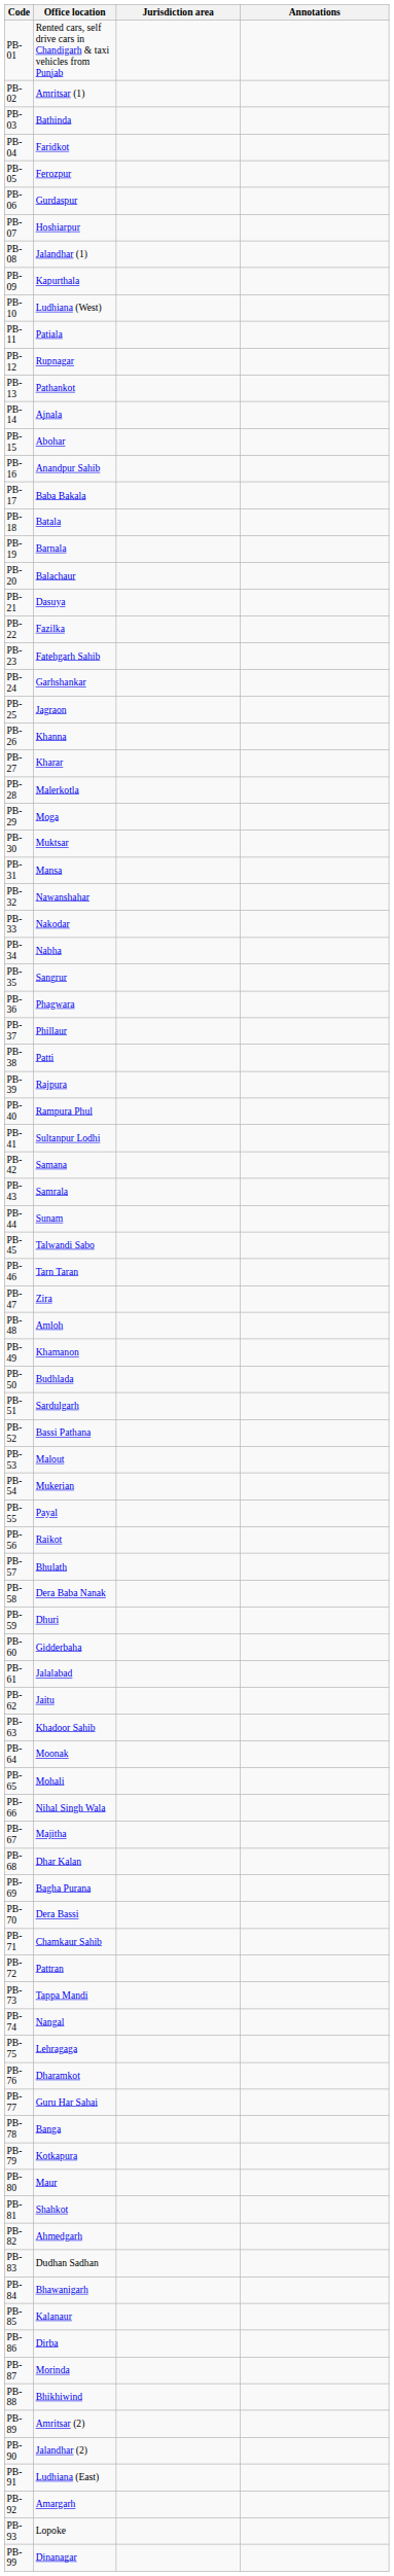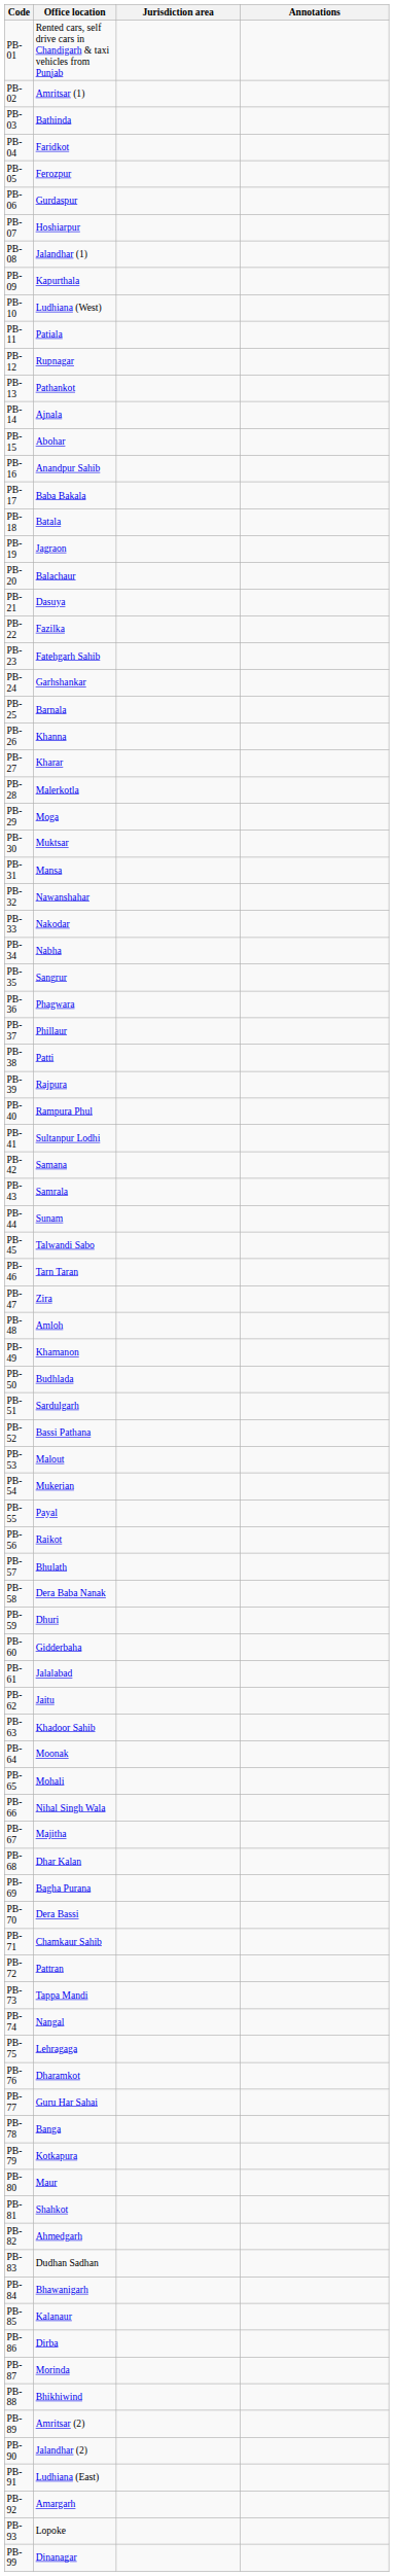 <table class="wikitable sortable" style="width:100%;" border="1" cellspacing="0" cellpadding="3">
 <tr>
 <th scope="col" style="width:7%">Code</th>
 <th scope="col" style="width:20%">Office location</th>
 <th scope="col" style="width:30%">Jurisdiction area</th>
 <th scope="col" style="width:36%" class="unsortable">Annotations</th>
 </tr>
 <tr>
 <td>PB-01</td>
 <td>Rented cars, self drive cars in <a href='#'>Chandigarh</a> & taxi vehicles from <a href='#'>Punjab</a></td>
 <td></td>
 <td></td>
 </tr>
 <tr>
 <td>PB-02</td>
 <td><a href='#'>Amritsar</a> (1)</td>
 <td></td>
 <td></td>
 </tr>
 <tr>
 <td>PB-03</td>
 <td><a href='#'>Bathinda</a></td>
 <td></td>
 <td></td>
 </tr>
 <tr>
 <td>PB-04</td>
 <td><a href='#'>Faridkot</a></td>
 <td></td>
 <td></td>
 </tr>
 <tr>
 <td>PB-05</td>
 <td><a href='#'>Ferozpur</a></td>
 <td></td>
 <td></td>
 </tr>
 <tr>
 <td>PB-06</td>
 <td><a href='#'>Gurdaspur</a></td>
 <td></td>
 <td></td>
 </tr>
 <tr>
 <td>PB-07</td>
 <td><a href='#'>Hoshiarpur</a></td>
 <td></td>
 <td></td>
 </tr>
 <tr>
 <td>PB-08</td>
 <td><a href='#'>Jalandhar</a> (1)</td>
 <td></td>
 <td></td>
 </tr>
 <tr>
 <td>PB-09</td>
 <td><a href='#'>Kapurthala</a></td>
 <td></td>
 <td></td>
 </tr>
 <tr>
 <td>PB-10</td>
 <td><a href='#'>Ludhiana</a> (West)</td>
 <td></td>
 <td></td>
 </tr>
 <tr>
 <td>PB-11</td>
 <td><a href='#'>Patiala</a></td>
 <td></td>
 <td></td>
 </tr>
 <tr>
 <td>PB-12</td>
 <td><a href='#'>Rupnagar</a></td>
 <td></td>
 <td></td>
 </tr>
 <tr>
 <td>PB-13</td>
 <td><a href='#'>Pathankot</a></td>
 <td></td>
 <td></td>
 </tr>
 <tr>
 <td>PB-14</td>
 <td><a href='#'>Ajnala</a></td>
 <td></td>
 <td></td>
 </tr>
 <tr>
 <td>PB-15</td>
 <td><a href='#'>Abohar</a></td>
 <td></td>
 <td></td>
 </tr>
 <tr>
 <td>PB-16</td>
 <td><a href='#'>Anandpur Sahib</a></td>
 <td></td>
 <td></td>
 </tr>
 <tr>
 <td>PB-17</td>
 <td><a href='#'>Baba Bakala</a></td>
 <td></td>
 <td></td>
 </tr>
 <tr>
 <td>PB-18</td>
 <td><a href='#'>Batala</a></td>
 <td></td>
 <td></td>
 </tr>
 <tr>
 <td>PB-19</td>
-<td><a href='#'>Barnala</a></td>
+<td><a href='#'>Jagraon</a></td>
 <td></td>
 <td></td>
 </tr>
 <tr>
 <td>PB-20</td>
 <td><a href='#'>Balachaur</a></td>
 <td></td>
 <td></td>
 </tr>
 <tr>
 <td>PB-21</td>
 <td><a href='#'>Dasuya</a></td>
 <td></td>
 <td></td>
 </tr>
 <tr>
 <td>PB-22</td>
 <td><a href='#'>Fazilka</a></td>
 <td></td>
 <td></td>
 </tr>
 <tr>
 <td>PB-23</td>
 <td><a href='#'>Fatehgarh Sahib</a></td>
 <td></td>
 <td></td>
 </tr>
 <tr>
 <td>PB-24</td>
 <td><a href='#'>Garhshankar</a></td>
 <td></td>
 <td></td>
 </tr>
 <tr>
 <td>PB-25</td>
-<td><a href='#'>Jagraon</a></td>
+<td><a href='#'>Barnala</a></td>
 <td></td>
 <td></td>
 </tr>
 <tr>
 <td>PB-26</td>
 <td><a href='#'>Khanna</a></td>
 <td></td>
 <td></td>
 </tr>
 <tr>
 <td>PB-27</td>
 <td><a href='#'>Kharar</a></td>
 <td></td>
 <td></td>
 </tr>
 <tr>
 <td>PB-28</td>
 <td><a href='#'>Malerkotla</a></td>
 <td></td>
 <td></td>
 </tr>
 <tr>
 <td>PB-29</td>
 <td><a href='#'>Moga</a></td>
 <td></td>
 <td></td>
 </tr>
 <tr>
 <td>PB-30</td>
 <td><a href='#'>Muktsar</a></td>
 <td></td>
 <td></td>
 </tr>
 <tr>
 <td>PB-31</td>
 <td><a href='#'>Mansa</a></td>
 <td></td>
 <td></td>
 </tr>
 <tr>
 <td>PB-32</td>
 <td><a href='#'>Nawanshahar</a></td>
 <td></td>
 <td></td>
 </tr>
 <tr>
 <td>PB-33</td>
 <td><a href='#'>Nakodar</a></td>
 <td></td>
 <td></td>
 </tr>
 <tr>
 <td>PB-34</td>
 <td><a href='#'>Nabha</a></td>
 <td></td>
 <td></td>
 </tr>
 <tr>
 <td>PB-35</td>
 <td><a href='#'>Sangrur</a></td>
 <td></td>
 <td></td>
 </tr>
 <tr>
 <td>PB-36</td>
 <td><a href='#'>Phagwara</a></td>
 <td></td>
 <td></td>
 </tr>
 <tr>
 <td>PB-37</td>
 <td><a href='#'>Phillaur</a></td>
 <td></td>
 <td></td>
 </tr>
 <tr>
 <td>PB-38</td>
 <td><a href='#'>Patti</a></td>
 <td></td>
 <td></td>
 </tr>
 <tr>
 <td>PB-39</td>
 <td><a href='#'>Rajpura</a></td>
 <td></td>
 <td></td>
 </tr>
 <tr>
 <td>PB-40</td>
 <td><a href='#'>Rampura Phul</a></td>
 <td></td>
 <td></td>
 </tr>
 <tr>
 <td>PB-41</td>
 <td><a href='#'>Sultanpur Lodhi</a></td>
 <td></td>
 <td></td>
 </tr>
 <tr>
 <td>PB-42</td>
 <td><a href='#'>Samana</a></td>
 <td></td>
 <td></td>
 </tr>
 <tr>
 <td>PB-43</td>
 <td><a href='#'>Samrala</a></td>
 <td></td>
 <td></td>
 </tr>
 <tr>
 <td>PB-44</td>
 <td><a href='#'>Sunam</a></td>
 <td></td>
 <td></td>
 </tr>
 <tr>
 <td>PB-45</td>
 <td><a href='#'>Talwandi Sabo</a></td>
 <td></td>
 <td></td>
 </tr>
 <tr>
 <td>PB-46</td>
 <td><a href='#'>Tarn Taran</a></td>
 <td></td>
 <td></td>
 </tr>
 <tr>
 <td>PB-47</td>
 <td><a href='#'>Zira</a></td>
 <td></td>
 <td></td>
 </tr>
 <tr>
 <td>PB-48</td>
 <td><a href='#'>Amloh</a></td>
 <td></td>
 <td></td>
 </tr>
 <tr>
 <td>PB-49</td>
 <td><a href='#'>Khamanon</a></td>
 <td></td>
 <td></td>
 </tr>
 <tr>
 <td>PB-50</td>
 <td><a href='#'>Budhlada</a></td>
 <td></td>
 <td></td>
 </tr>
 <tr>
 <td>PB-51</td>
 <td><a href='#'>Sardulgarh</a></td>
 <td></td>
 <td></td>
 </tr>
 <tr>
 <td>PB-52</td>
 <td><a href='#'>Bassi Pathana</a></td>
 <td></td>
 <td></td>
 </tr>
 <tr>
 <td>PB-53</td>
 <td><a href='#'>Malout</a></td>
 <td></td>
 <td></td>
 </tr>
 <tr>
 <td>PB-54</td>
 <td><a href='#'>Mukerian</a></td>
 <td></td>
 <td></td>
 </tr>
 <tr>
 <td>PB-55</td>
 <td><a href='#'>Payal</a></td>
 <td></td>
 <td></td>
 </tr>
 <tr>
 <td>PB-56</td>
 <td><a href='#'>Raikot</a></td>
 <td></td>
 <td></td>
 </tr>
 <tr>
 <td>PB-57</td>
 <td><a href='#'>Bhulath</a></td>
 <td></td>
 <td></td>
 </tr>
 <tr>
 <td>PB-58</td>
 <td><a href='#'>Dera Baba Nanak</a></td>
 <td></td>
 <td></td>
 </tr>
 <tr>
 <td>PB-59</td>
 <td><a href='#'>Dhuri</a></td>
 <td></td>
 <td></td>
 </tr>
 <tr>
 <td>PB-60</td>
 <td><a href='#'>Gidderbaha</a></td>
 <td></td>
 <td></td>
 </tr>
 <tr>
 <td>PB-61</td>
 <td><a href='#'>Jalalabad</a></td>
 <td></td>
 <td></td>
 </tr>
 <tr>
 <td>PB-62</td>
 <td><a href='#'>Jaitu</a></td>
 <td></td>
 <td></td>
 </tr>
 <tr>
 <td>PB-63</td>
 <td><a href='#'>Khadoor Sahib</a></td>
 <td></td>
 <td></td>
 </tr>
 <tr>
 <td>PB-64</td>
 <td><a href='#'>Moonak</a></td>
 <td></td>
 <td></td>
 </tr>
 <tr>
 <td>PB-65</td>
 <td><a href='#'>Mohali</a></td>
 <td></td>
 <td></td>
 </tr>
 <tr>
 <td>PB-66</td>
 <td><a href='#'>Nihal Singh Wala</a></td>
 <td></td>
 <td></td>
 </tr>
 <tr>
 <td>PB-67</td>
 <td><a href='#'>Majitha</a></td>
 <td></td>
 <td></td>
 </tr>
 <tr>
 <td>PB-68</td>
 <td><a href='#'>Dhar Kalan</a></td>
 <td></td>
 <td></td>
 </tr>
 <tr>
 <td>PB-69</td>
 <td><a href='#'>Bagha Purana</a></td>
 <td></td>
 <td></td>
 </tr>
 <tr>
 <td>PB-70</td>
 <td><a href='#'>Dera Bassi</a></td>
 <td></td>
 <td></td>
 </tr>
 <tr>
 <td>PB-71</td>
 <td><a href='#'>Chamkaur Sahib</a></td>
 <td></td>
 <td></td>
 </tr>
 <tr>
 <td>PB-72</td>
 <td><a href='#'>Pattran</a></td>
 <td></td>
 <td></td>
 </tr>
 <tr>
 <td>PB-73</td>
 <td><a href='#'>Tappa Mandi</a></td>
 <td></td>
 <td></td>
 </tr>
 <tr>
 <td>PB-74</td>
 <td><a href='#'>Nangal</a></td>
 <td></td>
 <td></td>
 </tr>
 <tr>
 <td>PB-75</td>
 <td><a href='#'>Lehragaga</a></td>
 <td></td>
 <td></td>
 </tr>
 <tr>
 <td>PB-76</td>
 <td><a href='#'>Dharamkot</a></td>
 <td></td>
 <td></td>
 </tr>
 <tr>
 <td>PB-77</td>
 <td><a href='#'>Guru Har Sahai</a></td>
 <td></td>
 <td></td>
 </tr>
 <tr>
 <td>PB-78</td>
 <td><a href='#'>Banga</a></td>
 <td></td>
 <td></td>
 </tr>
 <tr>
 <td>PB-79</td>
 <td><a href='#'>Kotkapura</a></td>
 <td></td>
 <td></td>
 </tr>
 <tr>
 <td>PB-80</td>
 <td><a href='#'>Maur</a></td>
 <td></td>
 <td></td>
 </tr>
 <tr>
 <td>PB-81</td>
 <td><a href='#'>Shahkot</a></td>
 <td></td>
 <td></td>
 </tr>
 <tr>
 <td>PB-82</td>
 <td><a href='#'>Ahmedgarh</a></td>
 <td></td>
 <td></td>
 </tr>
 <tr>
 <td>PB-83</td>
 <td>Dudhan Sadhan</td>
 <td></td>
 <td></td>
 </tr>
 <tr>
 <td>PB-84</td>
 <td><a href='#'>Bhawanigarh</a></td>
 <td></td>
 <td></td>
 </tr>
 <tr>
 <td>PB-85</td>
 <td><a href='#'>Kalanaur</a></td>
 <td></td>
 <td></td>
 </tr>
 <tr>
 <td>PB-86</td>
 <td><a href='#'>Dirba</a></td>
 <td></td>
 <td></td>
 </tr>
 <tr>
 <td>PB-87</td>
 <td><a href='#'>Morinda</a></td>
 <td></td>
 <td></td>
 </tr>
 <tr>
 <td>PB-88</td>
 <td><a href='#'>Bhikhiwind</a></td>
 <td></td>
 <td></td>
 </tr>
 <tr>
 <td>PB-89</td>
 <td><a href='#'>Amritsar</a> (2)</td>
 <td></td>
 <td></td>
 </tr>
 <tr>
 <td>PB-90</td>
 <td><a href='#'>Jalandhar</a> (2)</td>
 <td></td>
 <td></td>
 </tr>
 <tr>
 <td>PB-91</td>
 <td><a href='#'>Ludhiana</a> (East)</td>
 <td></td>
 <td></td>
 </tr>
 <tr>
 <td>PB-92</td>
 <td><a href='#'>Amargarh</a></td>
 <td></td>
 <td></td>
 </tr>
 <tr>
 <td>PB-93</td>
 <td>Lopoke</td>
 <td></td>
 <td></td>
 </tr>
 <tr>
 <td>PB-99</td>
 <td><a href='#'>Dinanagar</a></td>
 <td></td>
 <td></td>
 </tr>
 </table>
